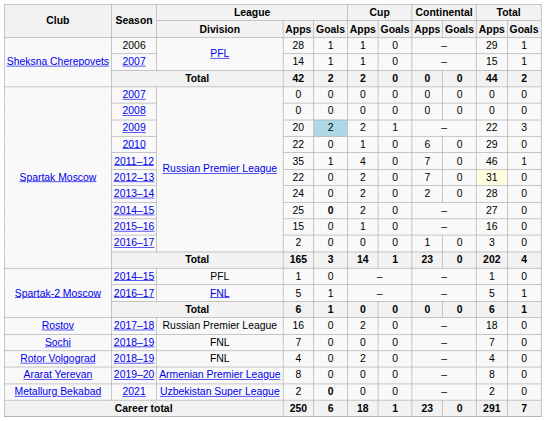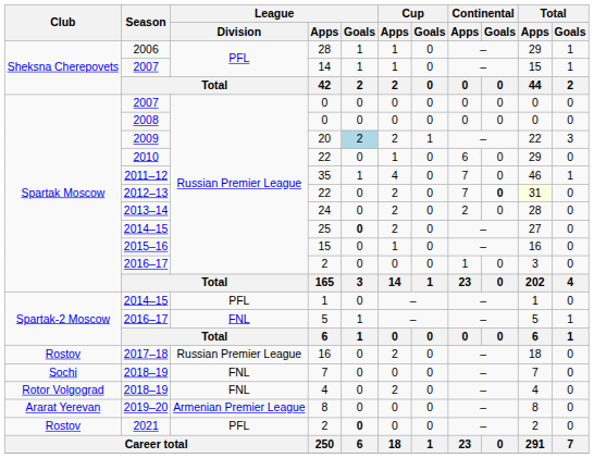 <table class="wikitable" style="text-align: center;">
 <tr>
 <th rowspan=2>Club</th>
 <th rowspan=2>Season</th>
 <th colspan=3>League</th>
 <th colspan=2>Cup</th>
 <th colspan=2>Continental</th>
 <th colspan=2>Total</th>
 </tr>
 <tr>
 <th>Division</th>
 <th>Apps</th>
 <th>Goals</th>
 <th>Apps</th>
 <th>Goals</th>
 <th>Apps</th>
 <th>Goals</th>
 <th>Apps</th>
 <th>Goals</th>
 </tr>
 <tr>
 <td rowspan=3><a href='#'>Sheksna Cherepovets</a></td>
 <td>2006</td>
 <td rowspan=2><a href='#'>PFL</a></td>
 <td>28</td>
 <td>1</td>
 <td>1</td>
 <td>0</td>
 <td colspan=2>–</td>
 <td>29</td>
 <td>1</td>
 </tr>
 <tr>
 <td><a href='#'>2007</a></td>
 <td>14</td>
 <td>1</td>
 <td>1</td>
 <td>0</td>
 <td colspan=2>–</td>
 <td>15</td>
 <td>1</td>
 </tr>
 <tr>
 <th colspan=2>Total</th>
 <th>42</th>
 <th>2</th>
 <th>2</th>
 <th>0</th>
 <th>0</th>
 <th>0</th>
 <th>44</th>
 <th>2</th>
 </tr>
 <tr>
 <td rowspan=11><a href='#'>Spartak Moscow</a></td>
 <td><a href='#'>2007</a></td>
 <td rowspan=10><a href='#'>Russian Premier League</a></td>
 <td>0</td>
 <td>0</td>
 <td>0</td>
 <td>0</td>
 <td>0</td>
 <td>0</td>
 <td>0</td>
 <td>0</td>
 </tr>
 <tr>
 <td><a href='#'>2008</a></td>
 <td>0</td>
 <td>0</td>
 <td>0</td>
 <td>0</td>
 <td>0</td>
 <td>0</td>
 <td>0</td>
 <td>0</td>
 </tr>
 <tr>
 <td><a href='#'>2009</a></td>
 <td>20</td>
 <td style="background: lightblue;">2</td>
 <td>2</td>
 <td>1</td>
 <td colspan=2>–</td>
 <td>22</td>
 <td>3</td>
 </tr>
 <tr>
 <td><a href='#'>2010</a></td>
 <td>22</td>
 <td>0</td>
 <td>1</td>
 <td>0</td>
 <td>6</td>
 <td>0</td>
 <td>29</td>
 <td>0</td>
 </tr>
 <tr>
 <td><a href='#'>2011–12</a></td>
 <td>35</td>
 <td>1</td>
 <td>4</td>
 <td>0</td>
 <td>7</td>
 <td>0</td>
 <td>46</td>
 <td>1</td>
 </tr>
 <tr>
 <td><a href='#'>2012–13</a></td>
 <td>22</td>
 <td>0</td>
 <td>2</td>
 <td>0</td>
 <td>7</td>
-<td>0</td>
+<td><strong>0</strong></td>
 <td style="background: lightyellow;">31</td>
 <td>0</td>
 </tr>
 <tr>
 <td><a href='#'>2013–14</a></td>
 <td>24</td>
 <td>0</td>
 <td>2</td>
 <td>0</td>
 <td>2</td>
 <td>0</td>
 <td>28</td>
 <td>0</td>
 </tr>
 <tr>
 <td><a href='#'>2014–15</a></td>
 <td>25</td>
 <td><strong>0</strong></td>
 <td>2</td>
 <td>0</td>
 <td colspan=2>–</td>
 <td>27</td>
 <td>0</td>
 </tr>
 <tr>
 <td><a href='#'>2015–16</a></td>
 <td>15</td>
 <td>0</td>
 <td>1</td>
 <td>0</td>
 <td colspan=2>–</td>
 <td>16</td>
 <td>0</td>
 </tr>
 <tr>
 <td><a href='#'>2016–17</a></td>
 <td>2</td>
 <td>0</td>
 <td>0</td>
 <td>0</td>
 <td>1</td>
 <td>0</td>
 <td>3</td>
 <td>0</td>
 </tr>
 <tr>
 <th colspan=2>Total</th>
 <th>165</th>
 <th>3</th>
 <th>14</th>
 <th>1</th>
 <th>23</th>
 <th>0</th>
 <th>202</th>
 <th>4</th>
 </tr>
 <tr>
 <td rowspan=3><a href='#'>Spartak-2 Moscow</a></td>
 <td><a href='#'>2014–15</a></td>
 <td>PFL</td>
 <td>1</td>
 <td>0</td>
 <td colspan=2>–</td>
 <td colspan=2>–</td>
 <td>1</td>
 <td>0</td>
 </tr>
 <tr>
 <td><a href='#'>2016–17</a></td>
 <td><a href='#'>FNL</a></td>
 <td>5</td>
 <td>1</td>
 <td colspan=2>–</td>
 <td colspan=2>–</td>
 <td>5</td>
 <td>1</td>
 </tr>
 <tr>
 <th colspan=2>Total</th>
 <th>6</th>
 <th>1</th>
 <th>0</th>
 <th>0</th>
 <th>0</th>
 <th>0</th>
 <th>6</th>
 <th>1</th>
 </tr>
 <tr>
 <td><a href='#'>Rostov</a></td>
 <td><a href='#'>2017–18</a></td>
 <td>Russian Premier League</td>
 <td>16</td>
 <td>0</td>
 <td>2</td>
 <td>0</td>
 <td colspan=2>–</td>
 <td>18</td>
 <td>0</td>
 </tr>
 <tr>
 <td><a href='#'>Sochi</a></td>
 <td><a href='#'>2018–19</a></td>
 <td>FNL</td>
 <td>7</td>
 <td>0</td>
 <td>0</td>
 <td>0</td>
 <td colspan=2>–</td>
 <td>7</td>
 <td>0</td>
 </tr>
 <tr>
 <td><a href='#'>Rotor Volgograd</a></td>
 <td><a href='#'>2018–19</a></td>
 <td>FNL</td>
 <td>4</td>
 <td>0</td>
 <td>2</td>
 <td>0</td>
 <td colspan=2>–</td>
 <td>4</td>
 <td>0</td>
 </tr>
 <tr>
 <td><a href='#'>Ararat Yerevan</a></td>
 <td><a href='#'>2019–20</a></td>
 <td><a href='#'>Armenian Premier League</a></td>
 <td>8</td>
 <td>0</td>
 <td>0</td>
 <td>0</td>
 <td colspan=2>–</td>
 <td>8</td>
 <td>0</td>
 </tr>
 <tr>
-<td><a href='#'>Metallurg Bekabad</a></td>
+<td><a href='#'>Rostov</a></td>
 <td><a href='#'>2021</a></td>
-<td><a href='#'>Uzbekistan Super League</a></td>
+<td>PFL</td>
 <td>2</td>
 <td><strong>0</strong></td>
 <td>0</td>
 <td>0</td>
 <td colspan=2>–</td>
 <td>2</td>
 <td>0</td>
 </tr>
 <tr>
 <th colspan=3>Career total</th>
 <th>250</th>
 <th>6</th>
 <th>18</th>
 <th>1</th>
 <th>23</th>
 <th>0</th>
 <th>291</th>
 <th>7</th>
 </tr>
 <tr>
 </tr>
 </table>
